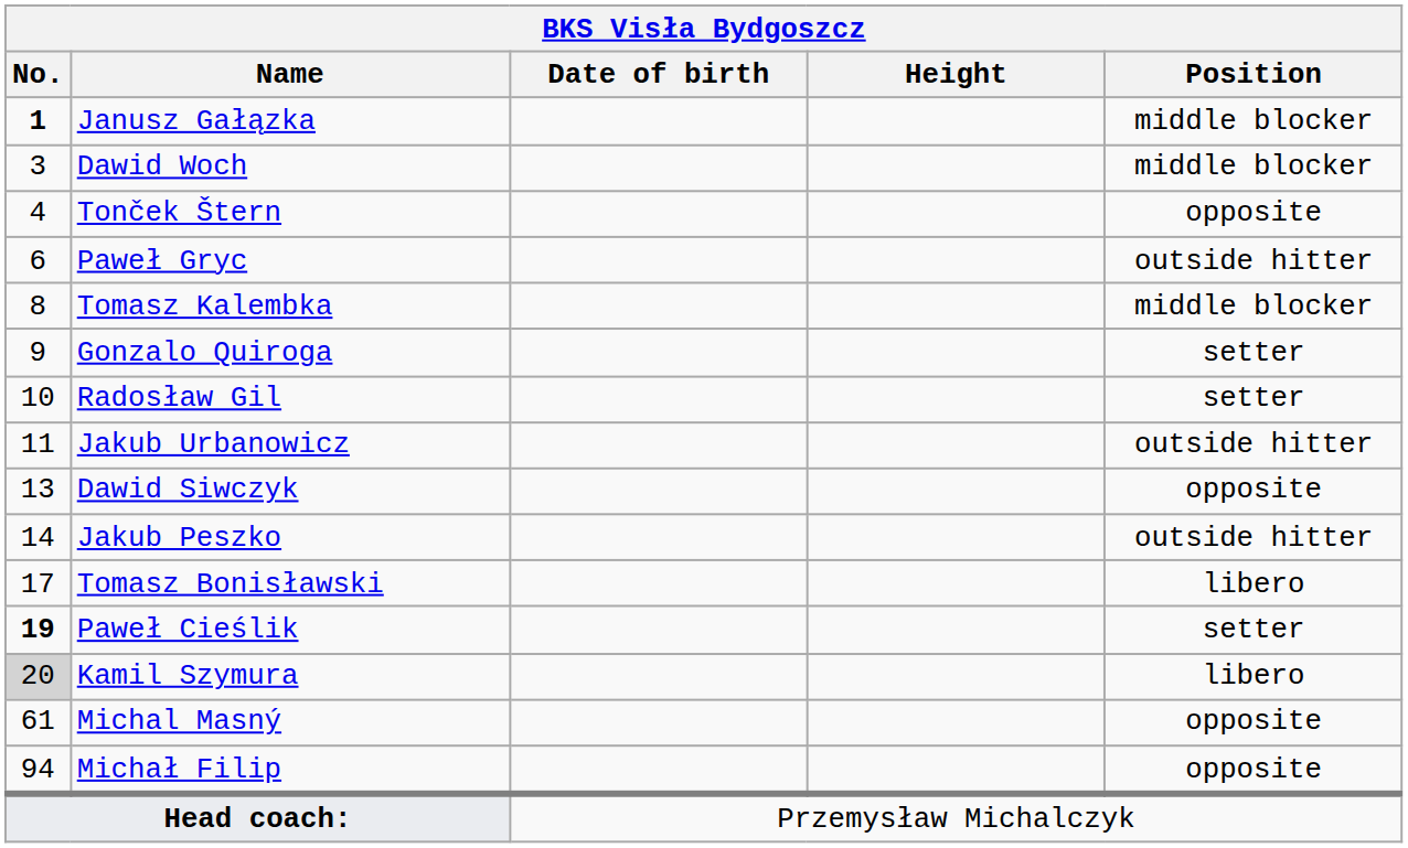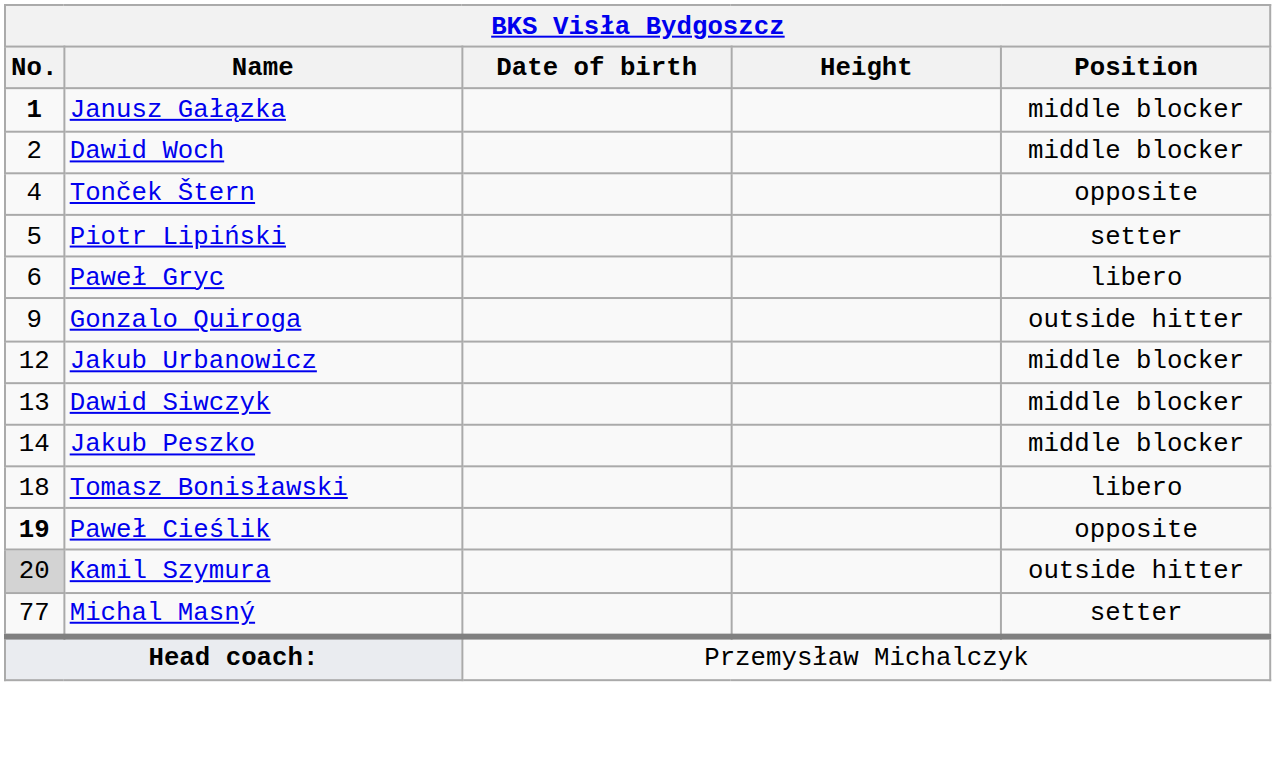 <table class="wikitable collapsible collapsed" style="font-size:100%; text-align:center">
 <tr>
 <th colspan=5 style="width:30em"><a href='#'>BKS Visła Bydgoszcz</a></th>
 </tr>
 <tr>
 <th>No.</th>
 <th style="width:15em">Name</th>
 <th style="width:10em">Date of birth</th>
 <th style="width:10em">Height</th>
 <th style="width:10em">Position</th>
 </tr>
 <tr>
 <td><strong>1</strong></td>
 <td align=left> <a href='#'>Janusz Gałązka</a></td>
 <td align=right></td>
 <td></td>
 <td>middle blocker</td>
 </tr>
 <tr>
-<td>3</td>
+<td>2</td>
 <td align=left> <a href='#'>Dawid Woch</a></td>
 <td align=right></td>
 <td></td>
 <td>middle blocker</td>
 </tr>
 <tr>
 <td>4</td>
 <td align=left> <a href='#'>Tonček Štern</a></td>
 <td align=right></td>
 <td></td>
 <td>opposite</td>
 </tr>
 <tr>
+<td>5</td>
+<td align=left> <a href='#'>Piotr Lipiński</a></td>
+<td align=right></td>
+<td></td>
+<td>setter</td>
+</tr>
+<tr>
 <td>6</td>
 <td align=left> <a href='#'>Paweł Gryc</a></td>
 <td align=right></td>
 <td></td>
-<td>outside hitter</td>
-</tr>
-<tr>
-<td>8</td>
-<td align=left> <a href='#'>Tomasz Kalembka</a></td>
-<td align=right></td>
-<td></td>
-<td>middle blocker</td>
+<td>libero</td>
 </tr>
 <tr>
 <td>9</td>
 <td align=left> <a href='#'>Gonzalo Quiroga</a></td>
 <td align=right></td>
 <td></td>
-<td>setter</td>
+<td>outside hitter</td>
 </tr>
 <tr>
-<td>10</td>
-<td align=left> <a href='#'>Radosław Gil</a></td>
-<td align=right></td>
-<td></td>
-<td>setter</td>
-</tr>
-<tr>
-<td>11</td>
+<td>12</td>
 <td align=left> <a href='#'>Jakub Urbanowicz</a></td>
 <td align=right></td>
 <td></td>
-<td>outside hitter</td>
+<td>middle blocker</td>
 </tr>
 <tr>
 <td>13</td>
 <td align=left> <a href='#'>Dawid Siwczyk</a></td>
 <td align=right></td>
 <td></td>
-<td>opposite</td>
+<td>middle blocker</td>
 </tr>
 <tr>
 <td>14</td>
 <td align=left> <a href='#'>Jakub Peszko</a></td>
 <td align=right></td>
 <td></td>
-<td>outside hitter</td>
+<td>middle blocker</td>
 </tr>
 <tr>
-<td>17</td>
+<td>18</td>
 <td align=left> <a href='#'>Tomasz Bonisławski</a></td>
 <td align=right></td>
 <td></td>
 <td>libero</td>
 </tr>
 <tr>
 <td><strong>19</strong></td>
 <td align=left> <a href='#'>Paweł Cieślik</a></td>
 <td align=right></td>
 <td></td>
-<td>setter</td>
+<td>opposite</td>
 </tr>
 <tr>
 <td style="background: lightgrey;">20</td>
 <td align=left> <a href='#'>Kamil Szymura</a></td>
 <td align=right></td>
 <td></td>
-<td>libero</td>
+<td>outside hitter</td>
 </tr>
 <tr>
-<td>61</td>
+<td>77</td>
 <td align=left> <a href='#'>Michal Masný</a></td>
 <td align=right></td>
 <td></td>
-<td>opposite</td>
-</tr>
-<tr>
-<td>94</td>
-<td align=left> <a href='#'>Michał Filip</a></td>
-<td align=right></td>
-<td></td>
-<td>opposite</td>
+<td>setter</td>
 </tr>
 <tr style="border-top: 3px solid grey">
 <td colspan=2 style="background:#EAECF0"><strong>Head coach:</strong></td>
 <td colspan=3> Przemysław Michalczyk</td>
 </tr>
 </table>
